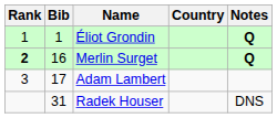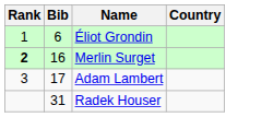 <table class="wikitable" style="text-align:center;">
 <tr>
 <th>Rank</th>
 <th>Bib</th>
 <th>Name</th>
 <th>Country</th>
-<th>Notes</th>
 </tr>
 <tr bgcolor=ccffcc>
 <td>1</td>
-<td>1</td>
+<td>6</td>
 <td align=left><a href='#'>Éliot Grondin</a></td>
 <td align=left></td>
-<td><strong>Q</strong></td>
 </tr>
 <tr bgcolor=ccffcc>
 <td><strong>2</strong></td>
 <td>16</td>
 <td align=left><a href='#'>Merlin Surget</a></td>
 <td align=left></td>
-<td><strong>Q</strong></td>
 </tr>
 <tr>
 <td>3</td>
 <td>17</td>
 <td align=left><a href='#'>Adam Lambert</a></td>
 <td align=left></td>
-<td></td>
 </tr>
 <tr>
 <td></td>
 <td>31</td>
 <td align=left><a href='#'>Radek Houser</a></td>
 <td align=left></td>
-<td>DNS</td>
 </tr>
 </table>
